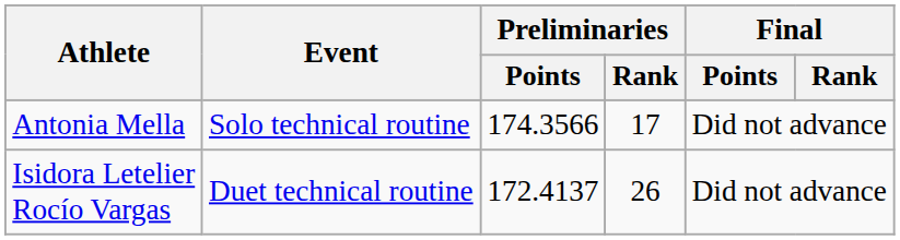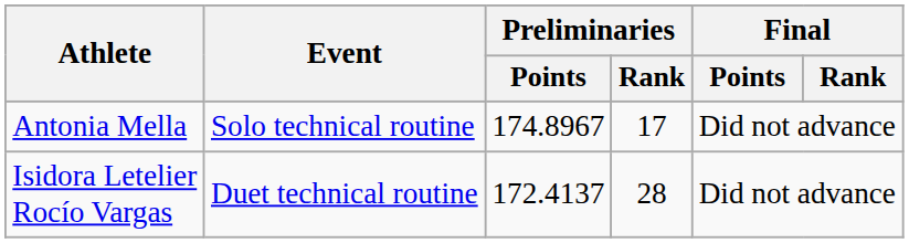 <table class="wikitable" style="text-align:center; font-size:90%;">
 <tr>
 <th rowspan="2">Athlete</th>
 <th rowspan="2">Event</th>
 <th colspan="2">Preliminaries</th>
 <th colspan="2">Final</th>
 </tr>
 <tr style="font-size:95%">
 <th>Points</th>
 <th>Rank</th>
 <th>Points</th>
 <th>Rank</th>
 </tr>
 <tr>
 <td align=left><a href='#'>Antonia Mella</a></td>
 <td align=left><a href='#'>Solo technical routine</a></td>
-<td>174.3566</td>
+<td>174.8967</td>
 <td>17</td>
 <td colspan=2>Did not advance</td>
 </tr>
 <tr>
 <td align=left><a href='#'>Isidora Letelier</a><br> <a href='#'>Rocío Vargas</a></td>
 <td align=left><a href='#'>Duet technical routine</a></td>
 <td>172.4137</td>
-<td>26</td>
+<td>28</td>
 <td colspan=2>Did not advance</td>
 </tr>
 </table>
